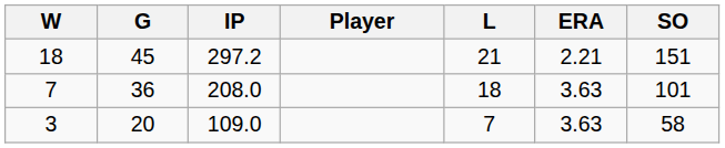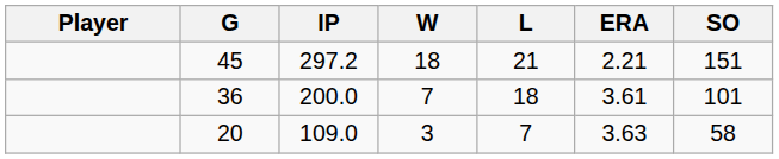 <table class="wikitable sortable">
 <tr>
-<th bgcolor="#DDDDFF" width="9%">W</th>
+<th bgcolor="#DDDDFF" width="16%">Player</th>
 <th bgcolor="#DDDDFF" width="9%">G</th>
 <th bgcolor="#DDDDFF" width="9%">IP</th>
-<th bgcolor="#DDDDFF" width="16%">Player</th>
+<th bgcolor="#DDDDFF" width="9%">W</th>
 <th bgcolor="#DDDDFF" width="9%">L</th>
 <th bgcolor="#DDDDFF" width="9%">ERA</th>
 <th bgcolor="#DDDDFF" width="9%">SO</th>
 </tr>
 <tr align="center">
-<td>18</td>
+<td></td>
 <td>45</td>
 <td>297.2</td>
-<td></td>
+<td>18</td>
 <td>21</td>
 <td>2.21</td>
 <td>151</td>
 </tr>
 <tr align="center">
+<td></td>
+<td>36</td>
+<td>200.0</td>
 <td>7</td>
-<td>36</td>
-<td>208.0</td>
-<td></td>
 <td>18</td>
-<td>3.63</td>
+<td>3.61</td>
 <td>101</td>
 </tr>
 <tr align="center">
-<td>3</td>
+<td></td>
 <td>20</td>
 <td>109.0</td>
-<td></td>
+<td>3</td>
 <td>7</td>
 <td>3.63</td>
 <td>58</td>
 </tr>
 </table>
